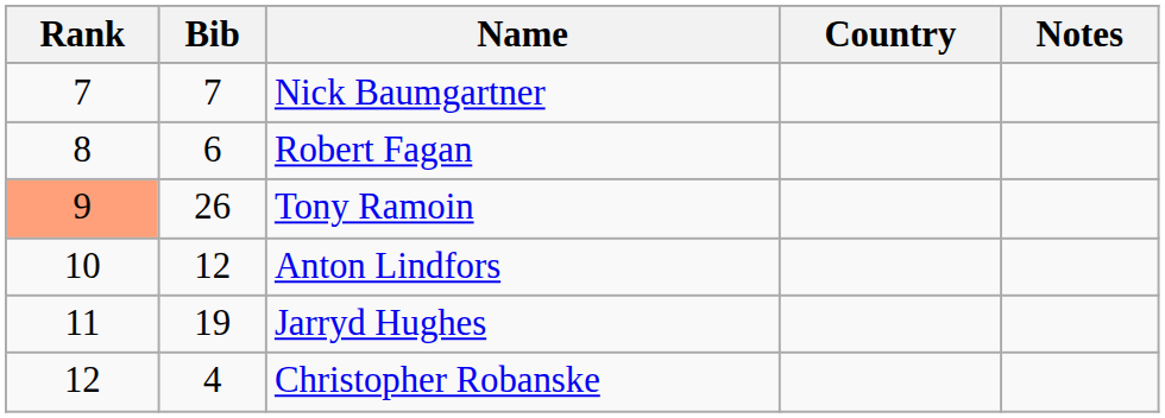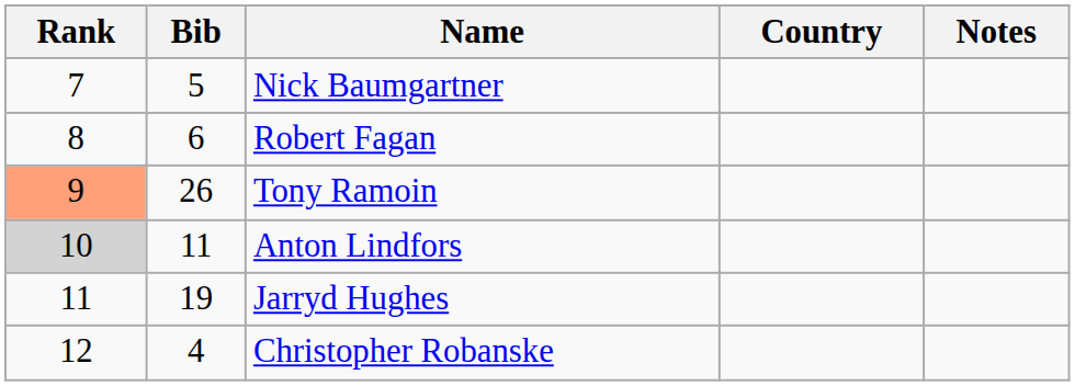 <table class="wikitable" style="text-align:center;" width=40%>
 <tr>
 <th>Rank</th>
 <th>Bib</th>
 <th>Name</th>
 <th>Country</th>
 <th>Notes</th>
 </tr>
 <tr>
 <td>7</td>
-<td>7</td>
+<td>5</td>
 <td align=left><a href='#'>Nick Baumgartner</a></td>
 <td align=left></td>
 <td></td>
 </tr>
 <tr>
 <td>8</td>
 <td>6</td>
 <td align=left><a href='#'>Robert Fagan</a></td>
 <td align=left></td>
 <td></td>
 </tr>
 <tr>
 <td style="background: lightsalmon;">9</td>
 <td>26</td>
 <td align=left><a href='#'>Tony Ramoin</a></td>
 <td align=left></td>
 <td></td>
 </tr>
 <tr>
-<td>10</td>
-<td>12</td>
+<td style="background: lightgrey;">10</td>
+<td>11</td>
 <td align=left><a href='#'>Anton Lindfors</a></td>
 <td align=left></td>
 <td></td>
 </tr>
 <tr>
 <td>11</td>
 <td>19</td>
 <td align=left><a href='#'>Jarryd Hughes</a></td>
 <td align=left></td>
 <td></td>
 </tr>
 <tr>
 <td>12</td>
 <td>4</td>
 <td align=left><a href='#'>Christopher Robanske</a></td>
 <td align=left></td>
 <td></td>
 </tr>
 </table>
